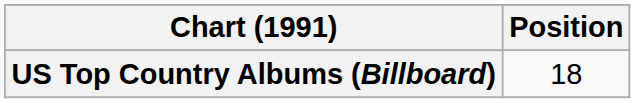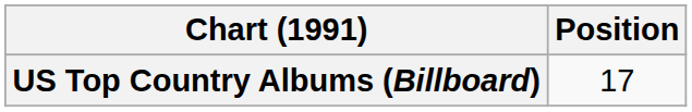 <table class="wikitable plainrowheaders" style="text-align:center">
 <tr>
 <th scope="col">Chart (1991)</th>
 <th scope="col">Position</th>
 </tr>
 <tr>
 <th scope="row">US Top Country Albums (<em>Billboard</em>)</th>
-<td>18</td>
+<td>17</td>
 </tr>
 </table>
